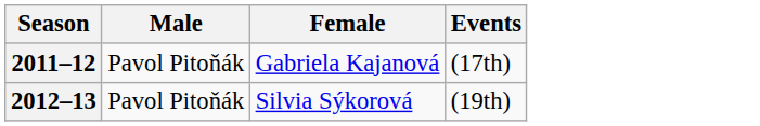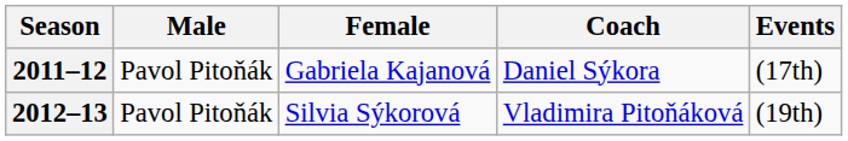 <table class="wikitable">
 <tr>
 <th scope="col">Season</th>
 <th scope="col">Male</th>
 <th scope="col">Female</th>
+<th scope="col">Coach</th>
 <th scope="col">Events</th>
 </tr>
 <tr>
 <th scope="row">2011–12</th>
 <td>Pavol Pitoňák</td>
 <td><a href='#'>Gabriela Kajanová</a></td>
+<td><a href='#'>Daniel Sýkora</a></td>
 <td> (17th)</td>
 </tr>
 <tr>
 <th scope="row">2012–13</th>
 <td>Pavol Pitoňák</td>
 <td><a href='#'>Silvia Sýkorová</a></td>
+<td><a href='#'>Vladimira Pitoňáková</a></td>
 <td> (19th)</td>
 </tr>
 </table>
